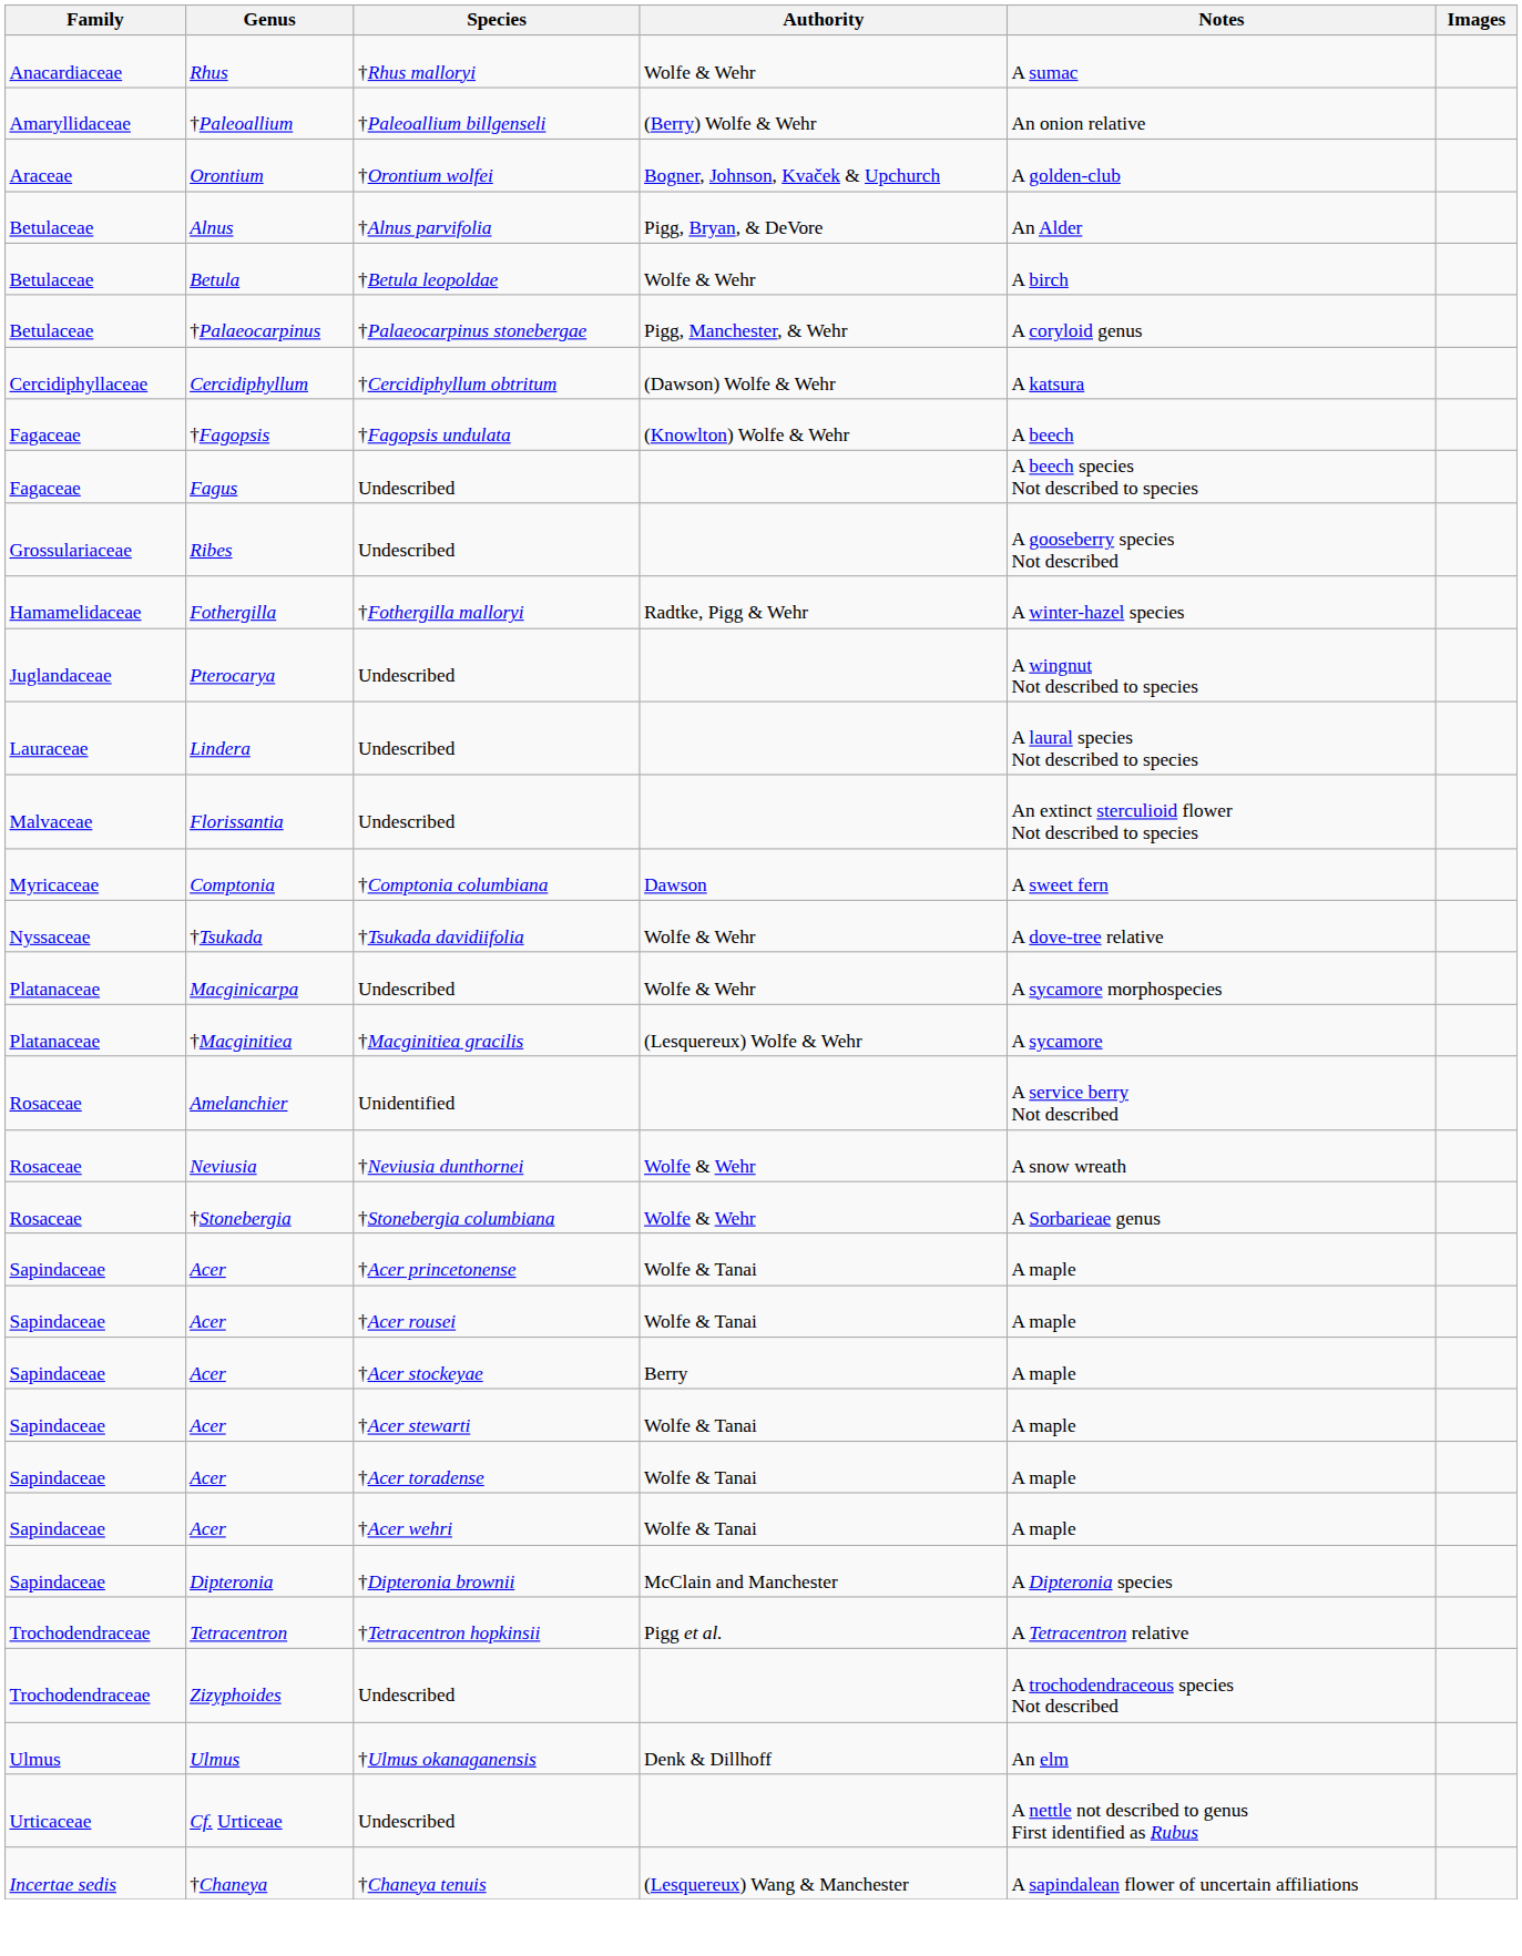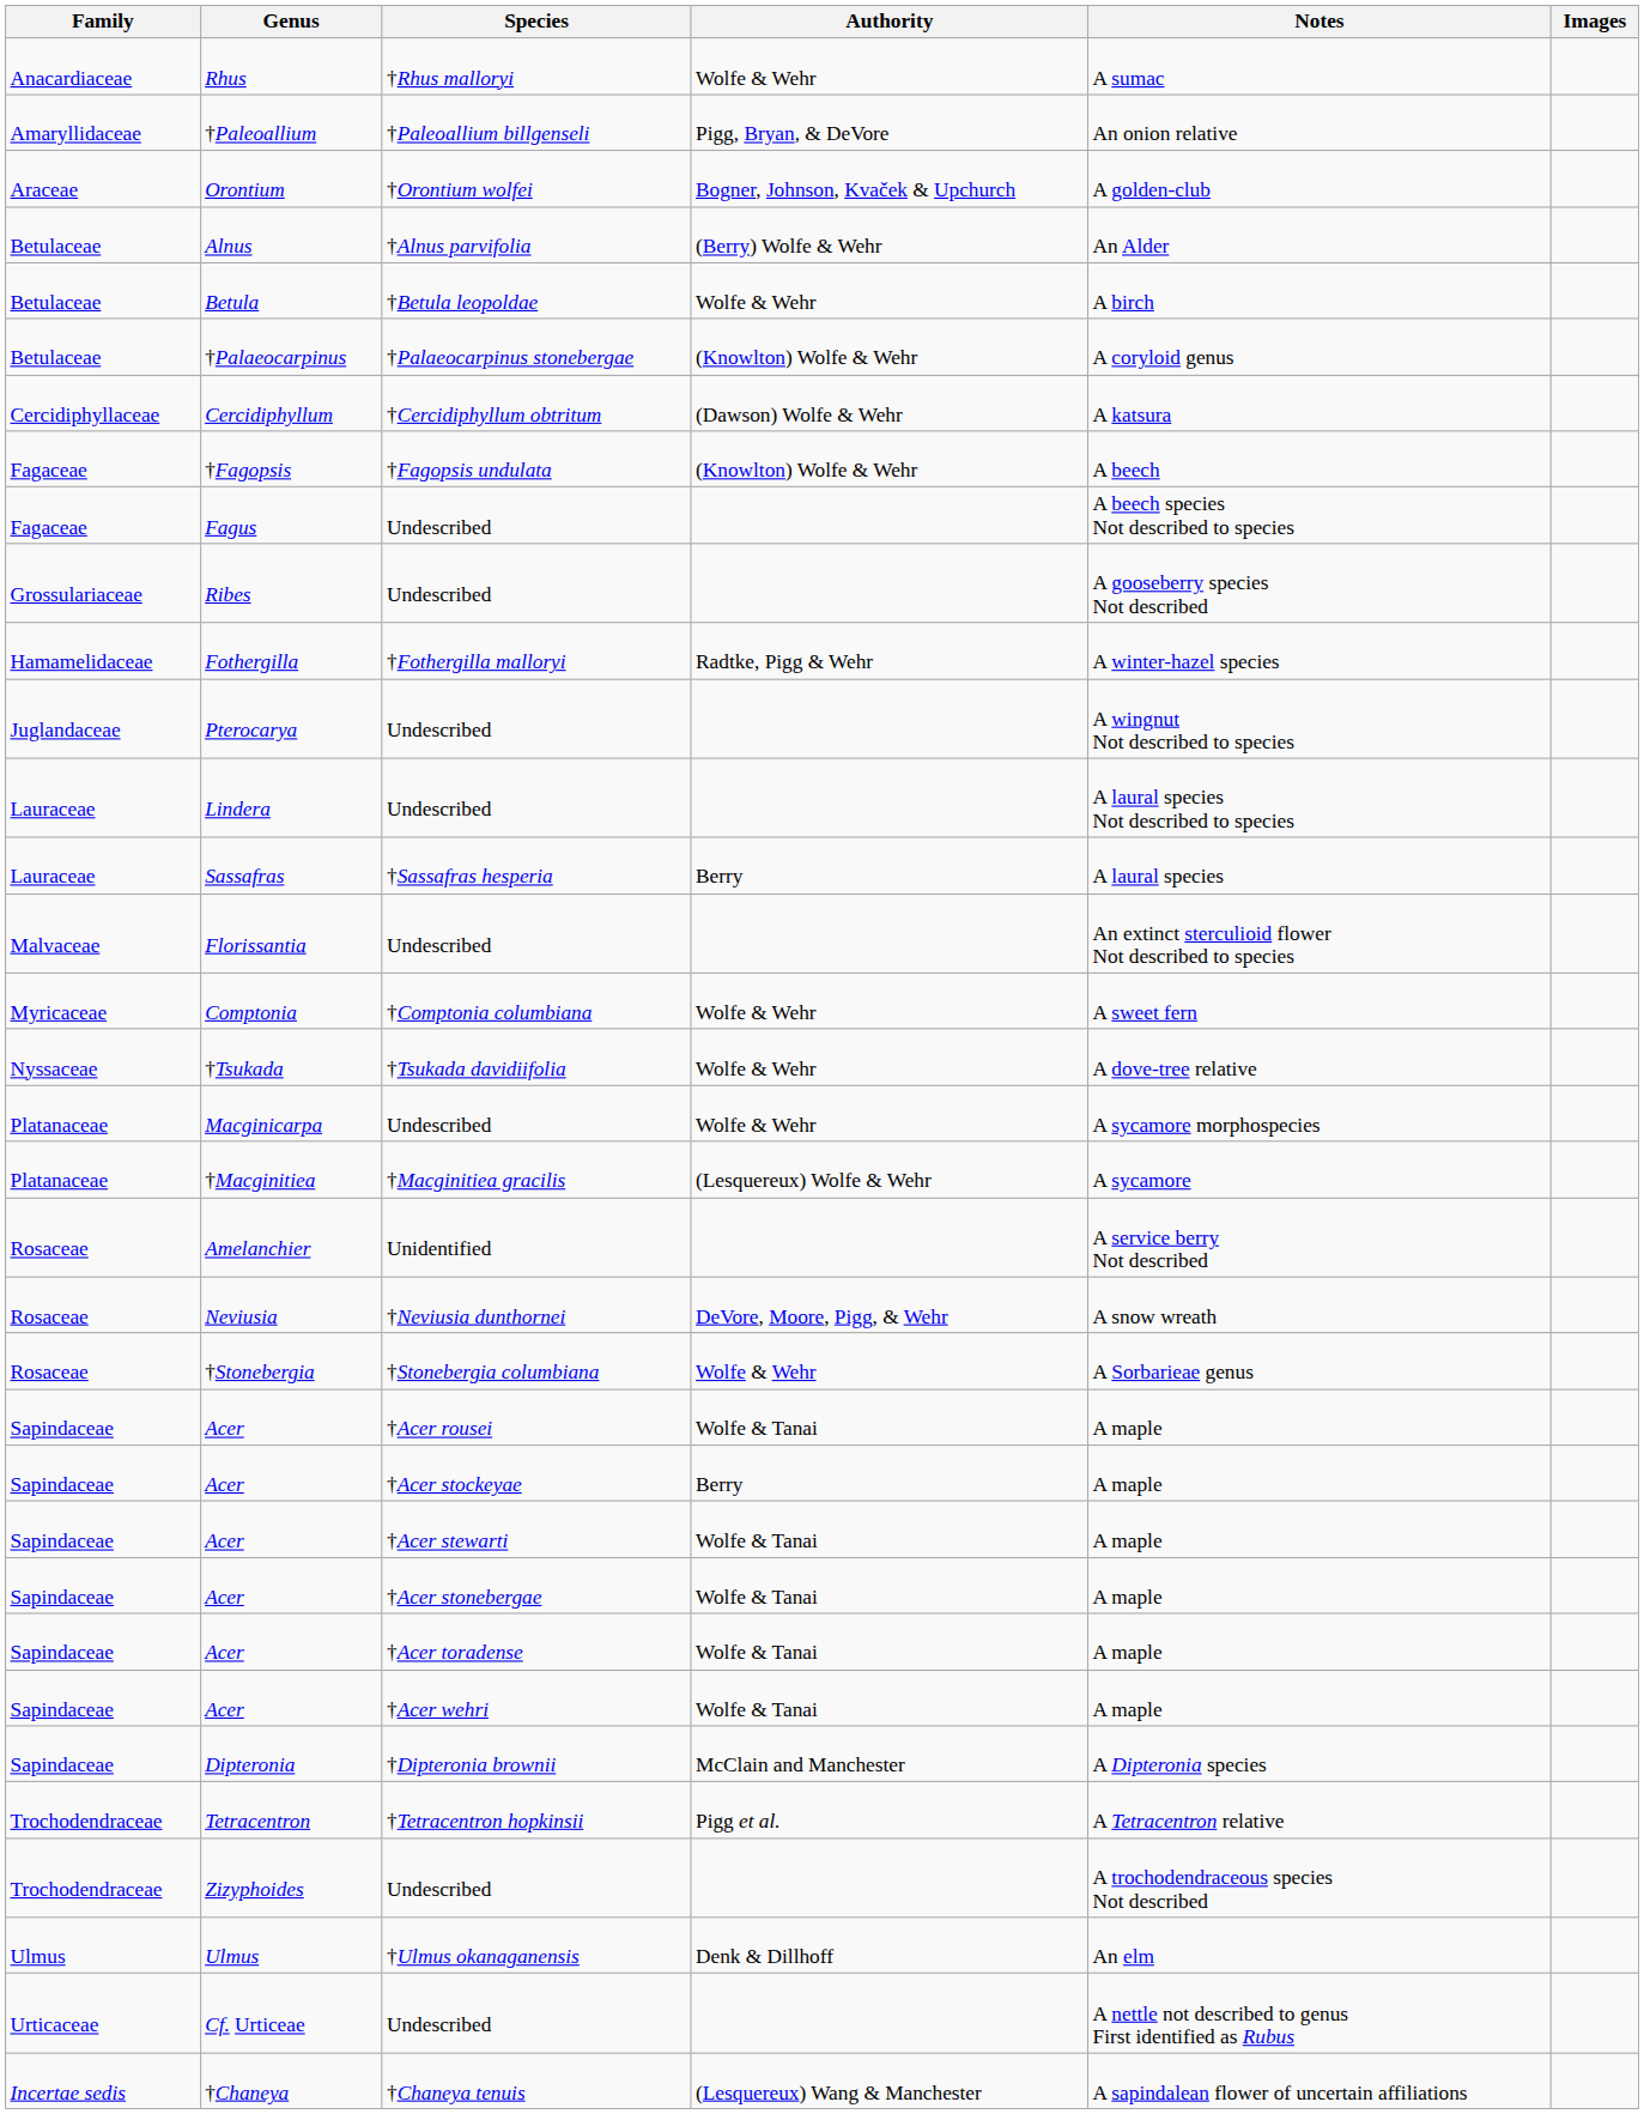 <table class="wikitable sortable"  style="margin:auto; width:100%;">
 <tr>
 <th>Family</th>
 <th>Genus</th>
 <th>Species</th>
 <th>Authority</th>
 <th>Notes</th>
 <th>Images</th>
 </tr>
 <tr>
 <td><br><a href='#'>Anacardiaceae</a></td>
 <td><br><em><a href='#'>Rhus</a></em></td>
 <td><br>†<em><a href='#'>Rhus malloryi</a></em></td>
 <td><br>Wolfe & Wehr</td>
 <td><br>A <a href='#'>sumac</a></td>
 <td><br></td>
 </tr>
 <tr>
 <td><br><a href='#'>Amaryllidaceae</a></td>
 <td><br>†<em><a href='#'>Paleoallium</a></em></td>
 <td><br>†<em><a href='#'>Paleoallium billgenseli</a></em></td>
-<td><br>(<a href='#'>Berry</a>) Wolfe & Wehr</td>
+<td><br>Pigg, <a href='#'>Bryan</a>, & DeVore</td>
 <td><br>An onion relative</td>
 <td><br></td>
 </tr>
 <tr>
 <td><br><a href='#'>Araceae</a></td>
 <td><br><em><a href='#'>Orontium</a></em></td>
 <td><br>†<em><a href='#'>Orontium wolfei</a></em></td>
 <td><br><a href='#'>Bogner</a>, <a href='#'>Johnson</a>, <a href='#'>Kvaček</a> & <a href='#'>Upchurch</a></td>
 <td><br>A <a href='#'>golden-club</a></td>
 <td><br></td>
 </tr>
 <tr>
 <td><br><a href='#'>Betulaceae</a></td>
 <td><br><em><a href='#'>Alnus</a></em></td>
 <td><br>†<em><a href='#'>Alnus parvifolia</a></em></td>
-<td><br>Pigg, <a href='#'>Bryan</a>, & DeVore</td>
+<td><br>(<a href='#'>Berry</a>) Wolfe & Wehr</td>
 <td><br>An <a href='#'>Alder</a></td>
 <td><br></td>
 </tr>
 <tr>
 <td><br><a href='#'>Betulaceae</a></td>
 <td><br><em><a href='#'>Betula</a></em></td>
 <td><br>†<em><a href='#'>Betula leopoldae</a></em></td>
 <td><br>Wolfe & Wehr</td>
 <td><br>A <a href='#'>birch</a></td>
 <td><br></td>
 </tr>
 <tr>
 <td><br><a href='#'>Betulaceae</a></td>
 <td><br>†<em><a href='#'>Palaeocarpinus</a></em></td>
 <td><br>†<em><a href='#'>Palaeocarpinus stonebergae</a></em></td>
-<td><br>Pigg, <a href='#'>Manchester</a>, & Wehr</td>
+<td><br>(<a href='#'>Knowlton</a>) Wolfe & Wehr</td>
 <td><br>A <a href='#'>coryloid</a> genus</td>
 <td></td>
 </tr>
 <tr>
 <td><br><a href='#'>Cercidiphyllaceae</a></td>
 <td><br><em><a href='#'>Cercidiphyllum</a></em></td>
 <td><br>†<em><a href='#'>Cercidiphyllum obtritum</a></em></td>
 <td><br>(Dawson) Wolfe & Wehr</td>
 <td><br>A <a href='#'>katsura</a></td>
 <td><br></td>
 </tr>
 <tr>
 <td><br><a href='#'>Fagaceae</a></td>
 <td><br>†<em><a href='#'>Fagopsis</a></em></td>
 <td><br>†<em><a href='#'>Fagopsis undulata</a></em></td>
 <td><br>(<a href='#'>Knowlton</a>) Wolfe & Wehr</td>
 <td><br>A <a href='#'>beech</a></td>
 <td><br></td>
 </tr>
 <tr>
 <td><br><a href='#'>Fagaceae</a></td>
 <td><br><em><a href='#'>Fagus</a></em></td>
 <td><br>Undescribed</td>
 <td></td>
 <td>A <a href='#'>beech</a> species<br>Not described to species</td>
 </tr>
 <tr>
 <td><br><a href='#'>Grossulariaceae</a></td>
 <td><br><em><a href='#'>Ribes</a></em></td>
 <td><br>Undescribed</td>
 <td></td>
 <td><br>A <a href='#'>gooseberry</a> species<br>Not described</td>
 <td></td>
 </tr>
 <tr>
 <td><br><a href='#'>Hamamelidaceae</a></td>
 <td><br><em><a href='#'>Fothergilla</a></em></td>
 <td><br>†<em><a href='#'>Fothergilla malloryi</a></em></td>
 <td><br>Radtke, Pigg & Wehr</td>
 <td><br>A <a href='#'>winter-hazel</a> species</td>
 <td><br></td>
 </tr>
 <tr>
 <td><br><a href='#'>Juglandaceae</a></td>
 <td><br><em><a href='#'>Pterocarya</a></em></td>
 <td><br>Undescribed</td>
 <td></td>
 <td><br>A <a href='#'>wingnut</a><br>Not described to species</td>
 <td></td>
 </tr>
 <tr>
 <td><br><a href='#'>Lauraceae</a></td>
 <td><br><em><a href='#'>Lindera</a></em></td>
 <td><br>Undescribed</td>
 <td></td>
 <td><br>A <a href='#'>laural</a> species<br>Not described to species</td>
 <td></td>
 </tr>
 <tr>
+<td><br><a href='#'>Lauraceae</a></td>
+<td><br><em><a href='#'>Sassafras</a></em></td>
+<td><br>†<em><a href='#'>Sassafras hesperia</a></em></td>
+<td><br>Berry</td>
+<td><br>A <a href='#'>laural</a> species</td>
+<td><br></td>
+</tr>
+<tr>
 <td><br><a href='#'>Malvaceae</a></td>
 <td><br><em><a href='#'>Florissantia</a></em></td>
 <td><br>Undescribed</td>
 <td></td>
 <td><br>An extinct <a href='#'>sterculioid</a> flower<br>Not described to species</td>
 <td></td>
 </tr>
 <tr>
 <td><br><a href='#'>Myricaceae</a></td>
 <td><br><em><a href='#'>Comptonia</a></em></td>
 <td><br>†<em><a href='#'>Comptonia columbiana</a></em></td>
-<td><br><a href='#'>Dawson</a></td>
+<td><br>Wolfe & Wehr</td>
 <td><br>A <a href='#'>sweet fern</a></td>
 <td><br></td>
 </tr>
 <tr>
 <td><br><a href='#'>Nyssaceae</a></td>
 <td><br>†<em><a href='#'>Tsukada</a></em></td>
 <td><br>†<em><a href='#'>Tsukada davidiifolia</a></em></td>
 <td><br>Wolfe & Wehr</td>
 <td><br>A <a href='#'>dove-tree</a> relative</td>
 <td><br></td>
 </tr>
 <tr>
 <td><br><a href='#'>Platanaceae</a></td>
 <td><br><em><a href='#'>Macginicarpa</a></em></td>
 <td><br>Undescribed</td>
 <td><br>Wolfe & Wehr</td>
 <td><br>A <a href='#'>sycamore</a> morphospecies</td>
 <td></td>
 </tr>
 <tr>
 <td><br><a href='#'>Platanaceae</a></td>
 <td><br>†<em><a href='#'>Macginitiea</a></em></td>
 <td><br>†<em><a href='#'>Macginitiea gracilis</a></em></td>
 <td><br>(Lesquereux) Wolfe & Wehr</td>
 <td><br>A <a href='#'>sycamore</a></td>
 <td><br></td>
 </tr>
 <tr>
 <td><br><a href='#'>Rosaceae</a></td>
 <td><br><em><a href='#'>Amelanchier</a></em></td>
 <td><br>Unidentified</td>
 <td></td>
 <td><br>A <a href='#'>service berry</a><br> Not described</td>
 <td></td>
 </tr>
 <tr>
 <td><br><a href='#'>Rosaceae</a></td>
 <td><br><em><a href='#'>Neviusia</a></em></td>
 <td><br>†<em><a href='#'>Neviusia dunthornei</a></em></td>
-<td><br><a href='#'>Wolfe</a> & <a href='#'>Wehr</a></td>
+<td><br><a href='#'>DeVore</a>, <a href='#'>Moore</a>, <a href='#'>Pigg</a>, & <a href='#'>Wehr</a></td>
 <td><br>A snow wreath</td>
 <td></td>
 </tr>
 <tr>
 <td><br><a href='#'>Rosaceae</a></td>
 <td><br>†<em><a href='#'>Stonebergia</a></em></td>
 <td><br>†<em><a href='#'>Stonebergia columbiana</a></em></td>
 <td><br><a href='#'>Wolfe</a> & <a href='#'>Wehr</a></td>
 <td><br>A <a href='#'>Sorbarieae</a> genus</td>
-<td></td>
-</tr>
-<tr>
-<td><br><a href='#'>Sapindaceae</a></td>
-<td><br><em><a href='#'>Acer</a></em></td>
-<td><br>†<em><a href='#'>Acer princetonense</a></em></td>
-<td><br>Wolfe & Tanai</td>
-<td><br>A maple</td>
 <td></td>
 </tr>
 <tr>
 <td><br><a href='#'>Sapindaceae</a></td>
 <td><br><em><a href='#'>Acer</a></em></td>
 <td><br>†<em><a href='#'>Acer rousei</a></em></td>
 <td><br>Wolfe & Tanai</td>
 <td><br>A maple</td>
 <td></td>
 </tr>
 <tr>
 <td><br><a href='#'>Sapindaceae</a></td>
 <td><br><em><a href='#'>Acer</a></em></td>
 <td><br>†<em><a href='#'>Acer stockeyae</a></em></td>
 <td><br>Berry</td>
 <td><br>A maple</td>
 <td></td>
 </tr>
 <tr>
 <td><br><a href='#'>Sapindaceae</a></td>
 <td><br><em><a href='#'>Acer</a></em></td>
 <td><br>†<em><a href='#'>Acer stewarti</a></em></td>
+<td><br>Wolfe & Tanai</td>
+<td><br>A maple</td>
+<td></td>
+</tr>
+<tr>
+<td><br><a href='#'>Sapindaceae</a></td>
+<td><br><em><a href='#'>Acer</a></em></td>
+<td><br>†<em><a href='#'>Acer stonebergae</a></em></td>
 <td><br>Wolfe & Tanai</td>
 <td><br>A maple</td>
 <td></td>
 </tr>
 <tr>
 <td><br><a href='#'>Sapindaceae</a></td>
 <td><br><em><a href='#'>Acer</a></em></td>
 <td><br>†<em><a href='#'>Acer toradense</a></em></td>
 <td><br>Wolfe & Tanai</td>
 <td><br>A maple</td>
 <td></td>
 </tr>
 <tr>
 <td><br><a href='#'>Sapindaceae</a></td>
 <td><br><em><a href='#'>Acer</a></em></td>
 <td><br>†<em><a href='#'>Acer wehri</a></em></td>
 <td><br>Wolfe & Tanai</td>
 <td><br>A maple</td>
 <td></td>
 </tr>
 <tr>
 <td><br><a href='#'>Sapindaceae</a></td>
 <td><br><em><a href='#'>Dipteronia</a></em></td>
 <td><br>†<em><a href='#'>Dipteronia brownii</a></em></td>
 <td><br>McClain and Manchester</td>
 <td><br>A <em><a href='#'>Dipteronia</a></em> species</td>
 <td><br></td>
 </tr>
 <tr>
 <td><br><a href='#'>Trochodendraceae</a></td>
 <td><br><em><a href='#'>Tetracentron</a></em></td>
 <td><br>†<em><a href='#'>Tetracentron hopkinsii</a></em></td>
 <td><br>Pigg <em>et al.</em></td>
 <td><br>A <em><a href='#'>Tetracentron</a></em> relative</td>
 <td><br></td>
 </tr>
 <tr>
 <td><br><a href='#'>Trochodendraceae</a></td>
 <td><br><em><a href='#'>Zizyphoides</a></em></td>
 <td><br>Undescribed</td>
 <td></td>
 <td><br>A <a href='#'>trochodendraceous</a> species<br>Not described</td>
 <td></td>
 </tr>
 <tr>
 <td><br><a href='#'>Ulmus</a></td>
 <td><br><em><a href='#'>Ulmus</a></em></td>
 <td><br>†<em><a href='#'>Ulmus okanaganensis</a></em></td>
 <td><br>Denk & Dillhoff</td>
 <td><br>An <a href='#'>elm</a></td>
 <td><br></td>
 </tr>
 <tr>
 <td><br><a href='#'>Urticaceae</a></td>
 <td><br><em><a href='#'>Cf.</a></em> <a href='#'>Urticeae</a></td>
 <td><br>Undescribed</td>
 <td></td>
 <td><br>A <a href='#'>nettle</a> not described to genus<br>First identified as <em><a href='#'>Rubus</a></em></td>
 <td></td>
 </tr>
 <tr>
 <td><br><em><a href='#'>Incertae sedis</a></em></td>
 <td><br>†<em><a href='#'>Chaneya</a></em></td>
 <td><br>†<em><a href='#'>Chaneya tenuis</a></em></td>
 <td><br>(<a href='#'>Lesquereux</a>) Wang & Manchester</td>
 <td><br>A <a href='#'>sapindalean</a> flower of uncertain affiliations</td>
 <td><br></td>
 </tr>
 <tr>
 </tr>
 </table>
